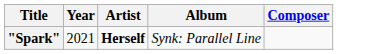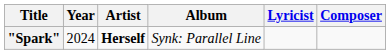 <table class="wikitable sortable mw-collapsible plainrowheaders" style="text-align:center">
 <tr>
 <th scope="col">Title</th>
 <th scope="col">Year</th>
 <th scope="col">Artist</th>
 <th scope="col">Album</th>
+<th scope="col"><a href='#'>Lyricist</a></th>
 <th scope="col"><a href='#'>Composer</a></th>
 </tr>
 <tr>
 <th scope="row">"Spark"</th>
-<td>2021</td>
+<td>2024</td>
 <td><strong>Herself</strong></td>
 <td><em>Synk: Parallel Line</em></td>
 <td></td>
+<td></td>
 </tr>
 </table>
